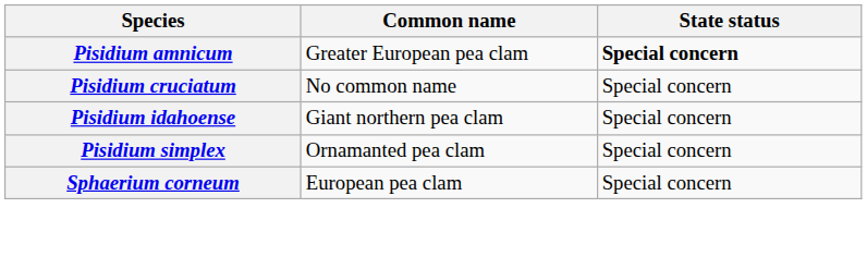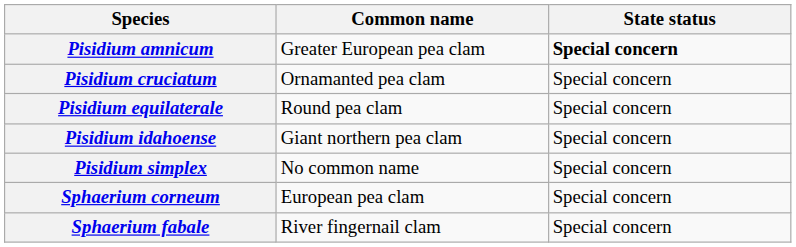 <table class="wikitable sortable plainrowheaders">
 <tr>
 <th scope="col" style="width:225px;">Species</th>
 <th scope="col" style="width:225px;">Common name</th>
 <th scope="col" style="width:200px;">State status</th>
 </tr>
 <tr>
 <th scope="row"><em><a href='#'>Pisidium amnicum</a></em></th>
 <td>Greater European pea clam</td>
 <td><strong>Special concern</strong></td>
 </tr>
 <tr>
 <th scope="row"><em><a href='#'>Pisidium cruciatum</a></em></th>
-<td>No common name</td>
+<td>Ornamanted pea clam</td>
+<td>Special concern</td>
+</tr>
+<tr>
+<th scope="row"><em><a href='#'>Pisidium equilaterale</a></em></th>
+<td>Round pea clam</td>
 <td>Special concern</td>
 </tr>
 <tr>
 <th scope="row"><em><a href='#'>Pisidium idahoense</a></em></th>
 <td>Giant northern pea clam</td>
 <td>Special concern</td>
 </tr>
 <tr>
 <th scope="row"><em><a href='#'>Pisidium simplex</a></em></th>
-<td>Ornamanted pea clam</td>
+<td>No common name</td>
 <td>Special concern</td>
 </tr>
 <tr>
 <th scope="row"><em><a href='#'>Sphaerium corneum</a></em></th>
 <td>European pea clam</td>
 <td>Special concern</td>
 </tr>
+<tr>
+<th scope="row"><em><a href='#'>Sphaerium fabale</a></em></th>
+<td>River fingernail clam</td>
+<td>Special concern</td>
+</tr>
 </table>
